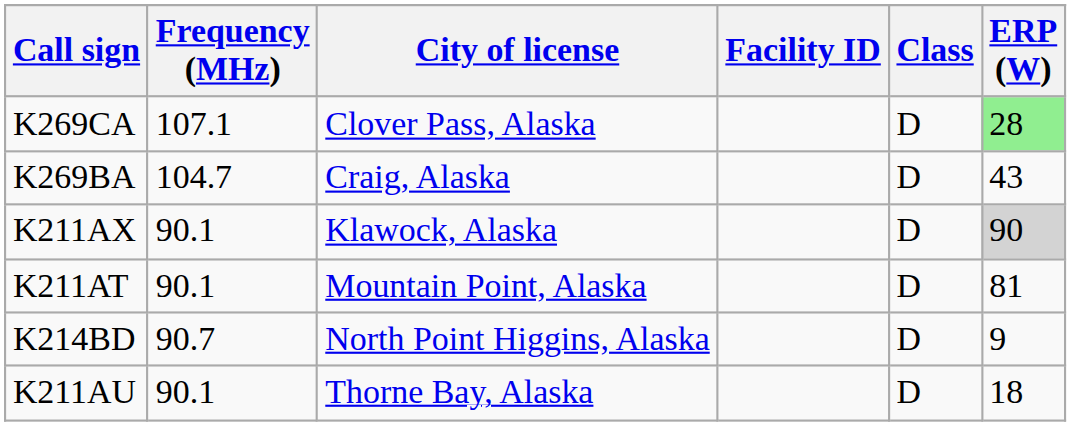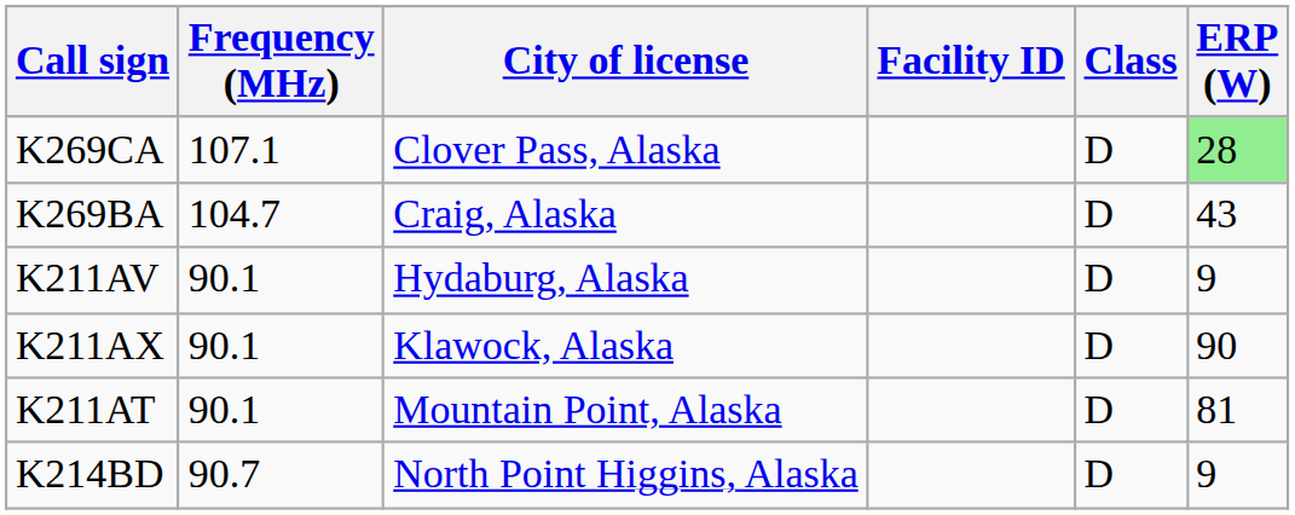 <table class="wikitable sortable">
 <tr>
 </tr>
 <tr>
 <th><a href='#'>Call sign</a></th>
 <th data-sort-type="number"><a href='#'>Frequency</a><br>(<a href='#'>MHz</a>)</th>
 <th><a href='#'>City of license</a></th>
 <th data-sort-type="number"><a href='#'>Facility ID</a></th>
 <th><a href='#'>Class</a></th>
 <th data-sort-type="number"><a href='#'>ERP</a><br>(<a href='#'>W</a>)</th>
 </tr>
 <tr>
 <td>K269CA</td>
 <td>107.1</td>
 <td><a href='#'>Clover Pass, Alaska</a></td>
 <td></td>
 <td>D</td>
 <td style="background: lightgreen;">28</td>
 </tr>
 <tr>
 <td>K269BA</td>
 <td>104.7</td>
 <td><a href='#'>Craig, Alaska</a></td>
 <td></td>
 <td>D</td>
 <td>43</td>
 </tr>
 <tr>
+<td>K211AV</td>
+<td>90.1</td>
+<td><a href='#'>Hydaburg, Alaska</a></td>
+<td></td>
+<td>D</td>
+<td>9</td>
+</tr>
+<tr>
 <td>K211AX</td>
 <td>90.1</td>
 <td><a href='#'>Klawock, Alaska</a></td>
 <td></td>
 <td>D</td>
-<td style="background: lightgrey;">90</td>
+<td>90</td>
 </tr>
 <tr>
 <td>K211AT</td>
 <td>90.1</td>
 <td><a href='#'>Mountain Point, Alaska</a></td>
 <td></td>
 <td>D</td>
 <td>81</td>
 </tr>
 <tr>
 <td>K214BD</td>
 <td>90.7</td>
 <td><a href='#'>North Point Higgins, Alaska</a></td>
 <td></td>
 <td>D</td>
 <td>9</td>
 </tr>
-<tr>
-<td>K211AU</td>
-<td>90.1</td>
-<td><a href='#'>Thorne Bay, Alaska</a></td>
-<td></td>
-<td>D</td>
-<td>18</td>
-</tr>
 </table>
